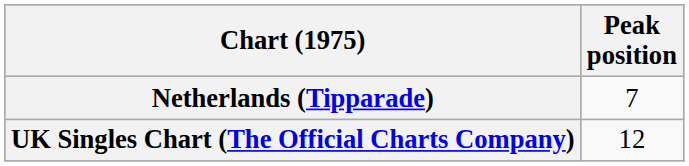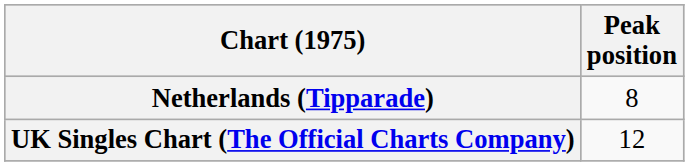 <table class="wikitable plainrowheaders" style="text-align:center">
 <tr>
 <th scope="col">Chart (1975)</th>
 <th scope="col">Peak<br>position</th>
 </tr>
 <tr>
 <th scope="row">Netherlands (<a href='#'>Tipparade</a>)</th>
-<td>7</td>
+<td>8</td>
 </tr>
 <tr>
 <th scope="row">UK Singles Chart (<a href='#'>The Official Charts Company</a>)</th>
 <td>12</td>
 </tr>
 </table>
